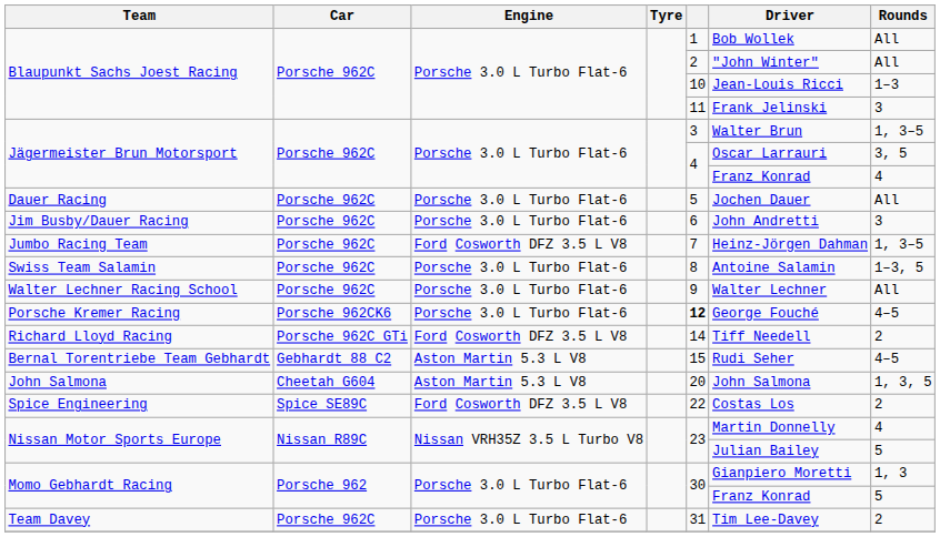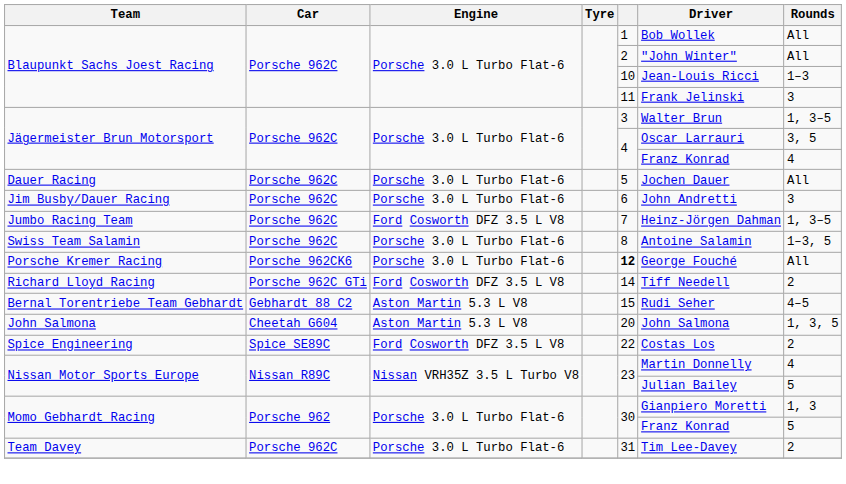 <table class="wikitable" style="font-size: 90%">
 <tr>
 <th>Team</th>
 <th>Car</th>
 <th>Engine</th>
 <th>Tyre</th>
 <th></th>
 <th>Driver</th>
 <th>Rounds</th>
 </tr>
 <tr>
 <td rowspan=4> <a href='#'>Blaupunkt Sachs Joest Racing</a></td>
 <td rowspan=4><a href='#'>Porsche 962C</a></td>
 <td rowspan=4><a href='#'>Porsche</a> 3.0 L Turbo Flat-6</td>
 <td rowspan=4></td>
 <td>1</td>
 <td> <a href='#'>Bob Wollek</a></td>
 <td>All</td>
 </tr>
 <tr>
 <td>2</td>
 <td> <a href='#'>"John Winter"</a></td>
 <td>All</td>
 </tr>
 <tr>
 <td>10</td>
 <td> <a href='#'>Jean-Louis Ricci</a></td>
 <td>1–3</td>
 </tr>
 <tr>
 <td>11</td>
 <td> <a href='#'>Frank Jelinski</a></td>
 <td>3</td>
 </tr>
 <tr>
 <td rowspan=3> <a href='#'>Jägermeister Brun Motorsport</a></td>
 <td rowspan=3><a href='#'>Porsche 962C</a></td>
 <td rowspan=3><a href='#'>Porsche</a> 3.0 L Turbo Flat-6</td>
 <td rowspan=3></td>
 <td>3</td>
 <td> <a href='#'>Walter Brun</a></td>
 <td>1, 3–5</td>
 </tr>
 <tr>
 <td rowspan=2>4</td>
 <td> <a href='#'>Oscar Larrauri</a></td>
 <td>3, 5</td>
 </tr>
 <tr>
 <td> <a href='#'>Franz Konrad</a></td>
 <td>4</td>
 </tr>
 <tr>
 <td> <a href='#'>Dauer Racing</a></td>
 <td><a href='#'>Porsche 962C</a></td>
 <td><a href='#'>Porsche</a> 3.0 L Turbo Flat-6</td>
 <td></td>
 <td>5</td>
 <td> <a href='#'>Jochen Dauer</a></td>
 <td>All</td>
 </tr>
 <tr>
 <td> <a href='#'>Jim Busby/Dauer Racing</a></td>
 <td><a href='#'>Porsche 962C</a></td>
 <td><a href='#'>Porsche</a> 3.0 L Turbo Flat-6</td>
 <td></td>
 <td>6</td>
 <td> <a href='#'>John Andretti</a></td>
 <td>3</td>
 </tr>
 <tr>
 <td> <a href='#'>Jumbo Racing Team</a></td>
 <td><a href='#'>Porsche 962C</a></td>
 <td><a href='#'>Ford</a> <a href='#'>Cosworth</a> DFZ 3.5 L V8</td>
 <td></td>
 <td>7</td>
 <td> <a href='#'>Heinz-Jörgen Dahman</a></td>
 <td>1, 3–5</td>
 </tr>
 <tr>
 <td> <a href='#'>Swiss Team Salamin</a></td>
 <td><a href='#'>Porsche 962C</a></td>
 <td><a href='#'>Porsche</a> 3.0 L Turbo Flat-6</td>
 <td></td>
 <td>8</td>
 <td> <a href='#'>Antoine Salamin</a></td>
 <td>1–3, 5</td>
 </tr>
 <tr>
-<td> <a href='#'>Walter Lechner Racing School</a></td>
-<td><a href='#'>Porsche 962C</a></td>
-<td><a href='#'>Porsche</a> 3.0 L Turbo Flat-6</td>
-<td></td>
-<td>9</td>
-<td> <a href='#'>Walter Lechner</a></td>
-<td>All</td>
-</tr>
-<tr>
 <td> <a href='#'>Porsche Kremer Racing</a></td>
 <td><a href='#'>Porsche 962CK6</a></td>
 <td><a href='#'>Porsche</a> 3.0 L Turbo Flat-6</td>
 <td></td>
 <td><strong>12</strong></td>
 <td> <a href='#'>George Fouché</a></td>
-<td>4–5</td>
+<td>All</td>
 </tr>
 <tr>
 <td> <a href='#'>Richard Lloyd Racing</a></td>
 <td><a href='#'>Porsche 962C GTi</a></td>
 <td><a href='#'>Ford</a> <a href='#'>Cosworth</a> DFZ 3.5 L V8</td>
 <td></td>
 <td>14</td>
 <td> <a href='#'>Tiff Needell</a></td>
 <td>2</td>
 </tr>
 <tr>
 <td> <a href='#'>Bernal Torentriebe Team Gebhardt</a></td>
 <td><a href='#'>Gebhardt 88 C2</a></td>
 <td><a href='#'>Aston Martin</a> 5.3 L V8</td>
 <td></td>
 <td>15</td>
 <td> <a href='#'>Rudi Seher</a></td>
 <td>4–5</td>
 </tr>
 <tr>
 <td> <a href='#'>John Salmona</a></td>
 <td><a href='#'>Cheetah G604</a></td>
 <td><a href='#'>Aston Martin</a> 5.3 L V8</td>
 <td></td>
 <td>20</td>
 <td> <a href='#'>John Salmona</a></td>
 <td>1, 3, 5</td>
 </tr>
 <tr>
 <td> <a href='#'>Spice Engineering</a></td>
 <td><a href='#'>Spice SE89C</a></td>
 <td><a href='#'>Ford</a> <a href='#'>Cosworth</a> DFZ 3.5 L V8</td>
 <td></td>
 <td>22</td>
 <td> <a href='#'>Costas Los</a></td>
 <td>2</td>
 </tr>
 <tr>
 <td rowspan=2> <a href='#'>Nissan Motor Sports Europe</a></td>
 <td rowspan=2><a href='#'>Nissan R89C</a></td>
 <td rowspan=2><a href='#'>Nissan</a> VRH35Z 3.5 L Turbo V8</td>
 <td rowspan=2></td>
 <td rowspan=2>23</td>
 <td> <a href='#'>Martin Donnelly</a></td>
 <td>4</td>
 </tr>
 <tr>
 <td> <a href='#'>Julian Bailey</a></td>
 <td>5</td>
 </tr>
 <tr>
 <td rowspan=2> <a href='#'>Momo Gebhardt Racing</a></td>
 <td rowspan=2><a href='#'>Porsche 962</a></td>
 <td rowspan=2><a href='#'>Porsche</a> 3.0 L Turbo Flat-6</td>
 <td rowspan=2></td>
 <td rowspan=2>30</td>
 <td> <a href='#'>Gianpiero Moretti</a></td>
 <td>1, 3</td>
 </tr>
 <tr>
 <td> <a href='#'>Franz Konrad</a></td>
 <td>5</td>
 </tr>
 <tr>
 <td> <a href='#'>Team Davey</a></td>
 <td><a href='#'>Porsche 962C</a></td>
 <td><a href='#'>Porsche</a> 3.0 L Turbo Flat-6</td>
 <td></td>
 <td>31</td>
 <td> <a href='#'>Tim Lee-Davey</a></td>
 <td>2</td>
 </tr>
 <tr>
 </tr>
 </table>
